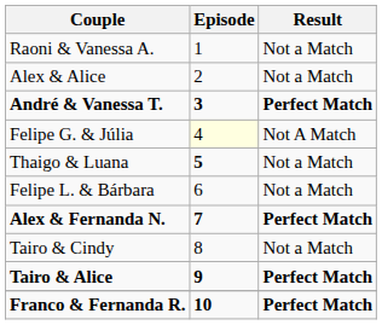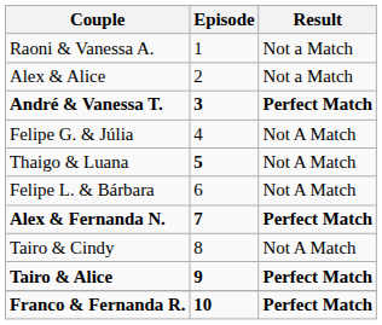 <table class="wikitable">
 <tr valign="bottom">
 <th>Couple</th>
 <th>Episode</th>
 <th>Result</th>
 </tr>
 <tr>
 <td>Raoni & Vanessa A.</td>
 <td>1</td>
 <td>Not a Match</td>
 </tr>
 <tr>
 <td>Alex & Alice</td>
 <td>2</td>
 <td>Not a Match</td>
 </tr>
 <tr>
 <td><strong>André & Vanessa T.</strong></td>
 <td><strong>3</strong></td>
 <td><strong>Perfect Match</strong></td>
 </tr>
 <tr>
 <td>Felipe G. & Júlia</td>
-<td style="background: lightyellow;">4</td>
+<td>4</td>
 <td>Not A Match</td>
 </tr>
 <tr>
 <td>Thaigo & Luana</td>
 <td><strong>5</strong></td>
-<td>Not a Match</td>
+<td>Not A Match</td>
 </tr>
 <tr>
 <td>Felipe L. & Bárbara</td>
 <td>6</td>
-<td>Not a Match</td>
+<td>Not A Match</td>
 </tr>
 <tr>
 <td><strong>Alex & Fernanda N.</strong></td>
 <td><strong>7</strong></td>
 <td><strong>Perfect Match</strong></td>
 </tr>
 <tr>
 <td>Tairo & Cindy</td>
 <td>8</td>
-<td>Not a Match</td>
+<td>Not A Match</td>
 </tr>
 <tr>
 <td><strong>Tairo & Alice</strong></td>
 <td><strong>9</strong></td>
 <td><strong>Perfect Match</strong></td>
 </tr>
 <tr>
 </tr>
 <tr>
 <td><strong>Franco & Fernanda R.</strong></td>
 <td><strong>10</strong></td>
 <td><strong>Perfect Match</strong></td>
 </tr>
 </table>
